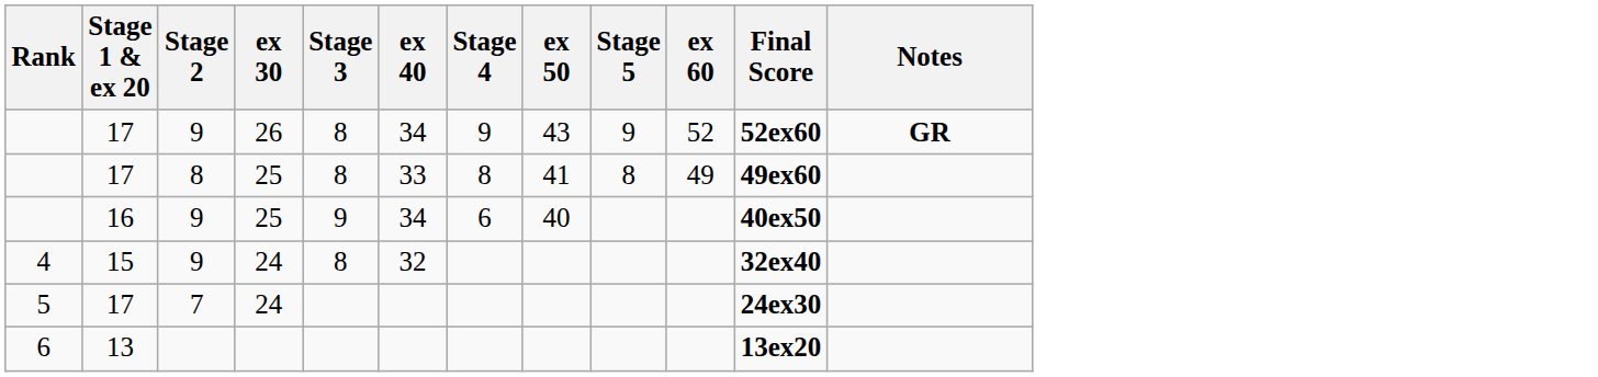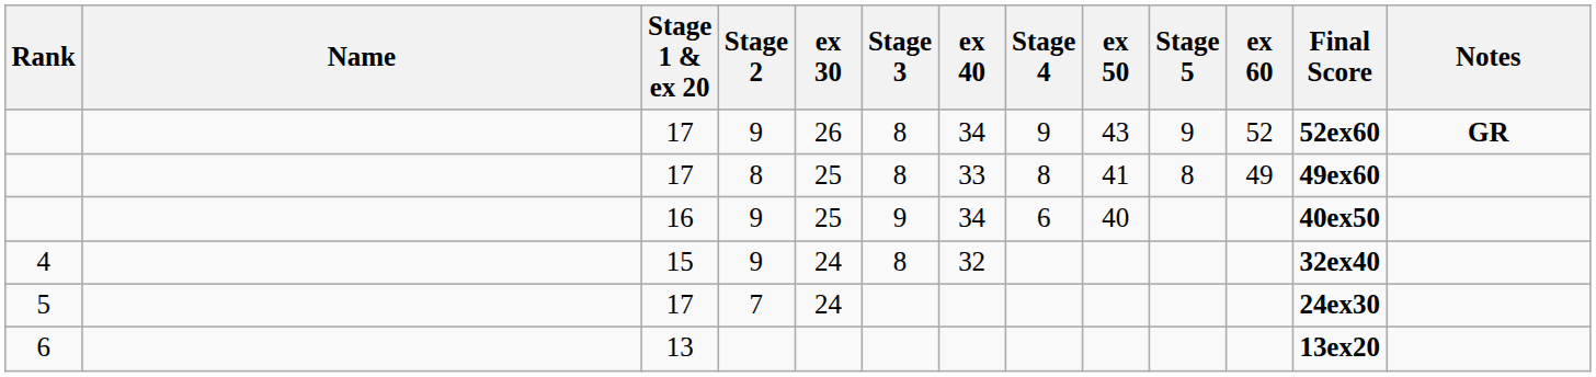 <table class="wikitable sortable" style="text-align:center">
 <tr>
 <th>Rank</th>
+<th style="width:20em;">Name</th>
 <th style="width:2em;">Stage 1 & ex 20</th>
 <th style="width:2em;">Stage 2</th>
 <th style="width:2em;">ex 30</th>
 <th style="width:2em;">Stage 3</th>
 <th style="width:2em;">ex 40</th>
 <th style="width:2em;">Stage 4</th>
 <th style="width:2em;">ex 50</th>
 <th style="width:2em;">Stage 5</th>
 <th style="width:2em;">ex 60</th>
 <th style="width:2em;">Final Score</th>
 <th style="width:7em;">Notes</th>
 </tr>
 <tr>
 <td></td>
+<td align=left></td>
 <td>17</td>
 <td>9</td>
 <td>26</td>
 <td>8</td>
 <td>34</td>
 <td>9</td>
 <td>43</td>
 <td>9</td>
 <td>52</td>
 <td><strong>52ex60</strong></td>
 <td><strong>GR</strong></td>
 </tr>
 <tr>
 <td></td>
+<td align=left></td>
 <td>17</td>
 <td>8</td>
 <td>25</td>
 <td>8</td>
 <td>33</td>
 <td>8</td>
 <td>41</td>
 <td>8</td>
 <td>49</td>
 <td><strong>49ex60</strong></td>
 <td></td>
 </tr>
 <tr>
 <td></td>
+<td align=left></td>
 <td>16</td>
 <td>9</td>
 <td>25</td>
 <td>9</td>
 <td>34</td>
 <td>6</td>
 <td>40</td>
 <td></td>
 <td></td>
 <td><strong>40ex50</strong></td>
 <td></td>
 </tr>
 <tr>
 <td>4</td>
+<td align=left></td>
 <td>15</td>
 <td>9</td>
 <td>24</td>
 <td>8</td>
 <td>32</td>
 <td></td>
 <td></td>
 <td></td>
 <td></td>
 <td><strong>32ex40</strong></td>
 <td></td>
 </tr>
 <tr>
 <td>5</td>
+<td align=left></td>
 <td>17</td>
 <td>7</td>
 <td>24</td>
 <td></td>
 <td></td>
 <td></td>
 <td></td>
 <td></td>
 <td></td>
 <td><strong>24ex30</strong></td>
 <td></td>
 </tr>
 <tr>
 <td>6</td>
+<td align=left></td>
 <td>13</td>
 <td></td>
 <td></td>
 <td></td>
 <td></td>
 <td></td>
 <td></td>
 <td></td>
 <td></td>
 <td><strong>13ex20</strong></td>
 <td></td>
 </tr>
 </table>
